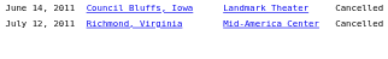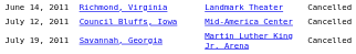 <table cellpadding="2" style="border: 0px solid darkgray; font-size:90%">
 <tr>
 <th width="150"></th>
 <th width="250"></th>
 <th width="200"></th>
 <th width="700"></th>
 </tr>
 <tr border="0">
 </tr>
 <tr>
 <td>June 14, 2011</td>
-<td><a href='#'>Council Bluffs, Iowa</a></td>
+<td><a href='#'>Richmond, Virginia</a></td>
 <td><a href='#'>Landmark Theater</a></td>
 <td>Cancelled</td>
 </tr>
 <tr>
 <td>July 12, 2011</td>
-<td><a href='#'>Richmond, Virginia</a></td>
+<td><a href='#'>Council Bluffs, Iowa</a></td>
 <td><a href='#'>Mid-America Center</a></td>
+<td>Cancelled</td>
+</tr>
+<tr>
+<td>July 19, 2011</td>
+<td><a href='#'>Savannah, Georgia</a></td>
+<td><a href='#'>Martin Luther King Jr. Arena</a></td>
 <td>Cancelled</td>
 </tr>
 <tr>
 </tr>
 </table>
